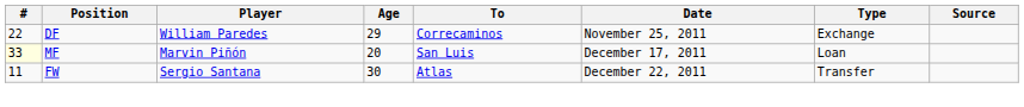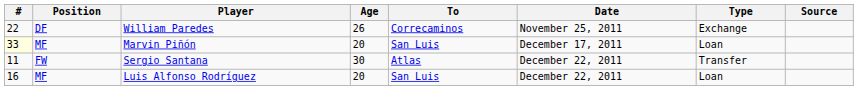 <table class="wikitable sortable" style="width:83%; text-align:center; font-size:95%; text-align:left;">
 <tr>
 <th><strong>#</strong></th>
 <th><strong>Position</strong></th>
 <th><strong>Player</strong></th>
 <th><strong>Age</strong></th>
 <th><strong>To</strong></th>
 <th><strong>Date</strong></th>
 <th><strong>Type</strong></th>
 <th><strong>Source</strong></th>
 </tr>
 <tr>
 <td>22</td>
 <td><a href='#'>DF</a></td>
 <td> <a href='#'>William Paredes</a></td>
-<td>29</td>
+<td>26</td>
 <td> <a href='#'>Correcaminos</a></td>
 <td>November 25, 2011</td>
 <td>Exchange</td>
 <td></td>
 </tr>
 <tr>
 <td style="background: lightyellow;">33</td>
 <td><a href='#'>MF</a></td>
 <td> <a href='#'>Marvin Piñón</a></td>
 <td>20</td>
 <td> <a href='#'>San Luis</a></td>
 <td>December 17, 2011</td>
 <td>Loan</td>
 <td></td>
 </tr>
 <tr>
 <td>11</td>
 <td><a href='#'>FW</a></td>
 <td> <a href='#'>Sergio Santana</a></td>
 <td>30</td>
 <td> <a href='#'>Atlas</a></td>
 <td>December 22, 2011</td>
 <td>Transfer</td>
 <td></td>
 </tr>
+<tr>
+<td>16</td>
+<td><a href='#'>MF</a></td>
+<td> <a href='#'>Luis Alfonso Rodríguez</a></td>
+<td>20</td>
+<td> <a href='#'>San Luis</a></td>
+<td>December 22, 2011</td>
+<td>Loan</td>
+<td></td>
+</tr>
 </table>
